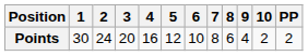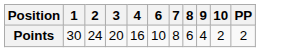 <table class="wikitable" style="font-size:85%; text-align:center">
 <tr>
 <th>Position</th>
 <th>1</th>
 <th>2</th>
 <th>3</th>
 <th>4</th>
-<th>5</th>
 <th>6</th>
 <th>7</th>
 <th>8</th>
 <th>9</th>
 <th>10</th>
 <th>PP</th>
 </tr>
 <tr>
 <th>Points</th>
 <td>30</td>
 <td>24</td>
 <td>20</td>
 <td>16</td>
-<td>12</td>
 <td>10</td>
 <td>8</td>
 <td>6</td>
 <td>4</td>
 <td>2</td>
 <td>2</td>
 </tr>
 </table>
